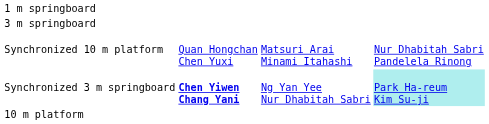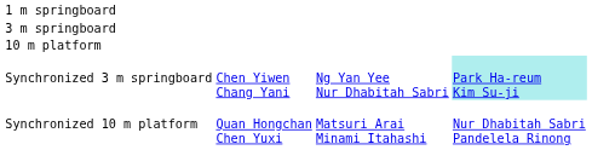 <table>
 <tr>
 <td>1 m springboard<br></td>
 <td></td>
 <td></td>
 <td></td>
 </tr>
 <tr>
 <td>3 m springboard<br></td>
 <td></td>
 <td></td>
 <td></td>
 </tr>
 <tr>
+<td>10 m platform<br></td>
+<td></td>
+<td></td>
+<td></td>
+</tr>
+<tr>
+<td>Synchronized 3 m springboard<br></td>
+<td><br><a href='#'>Chen Yiwen</a><br><a href='#'>Chang Yani</a></td>
+<td><br><a href='#'>Ng Yan Yee</a><br><a href='#'>Nur Dhabitah Sabri</a></td>
+<td style="background: paleturquoise;"><br><a href='#'>Park Ha-reum</a><br><a href='#'>Kim Su-ji</a></td>
+</tr>
+<tr>
 <td>Synchronized 10 m platform<br></td>
 <td><br><a href='#'>Quan Hongchan</a><br><a href='#'>Chen Yuxi</a></td>
 <td><br><a href='#'>Matsuri Arai</a><br><a href='#'>Minami Itahashi</a></td>
 <td><br><a href='#'>Nur Dhabitah Sabri</a><br><a href='#'>Pandelela Rinong</a></td>
 </tr>
-<tr>
-<td>Synchronized 3 m springboard<br></td>
-<td><strong><br><a href='#'>Chen Yiwen</a><br><a href='#'>Chang Yani</a></strong></td>
-<td><br><a href='#'>Ng Yan Yee</a><br><a href='#'>Nur Dhabitah Sabri</a></td>
-<td style="background: paleturquoise;"><br><a href='#'>Park Ha-reum</a><br><a href='#'>Kim Su-ji</a></td>
-</tr>
-<tr>
-<td>10 m platform<br></td>
-<td></td>
-<td></td>
-<td></td>
-</tr>
 </table>
